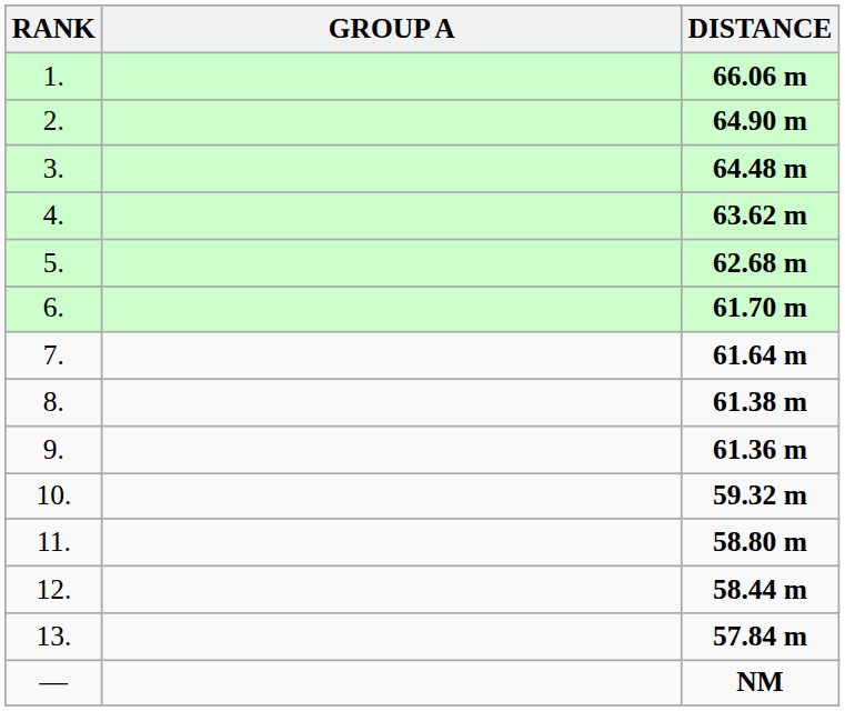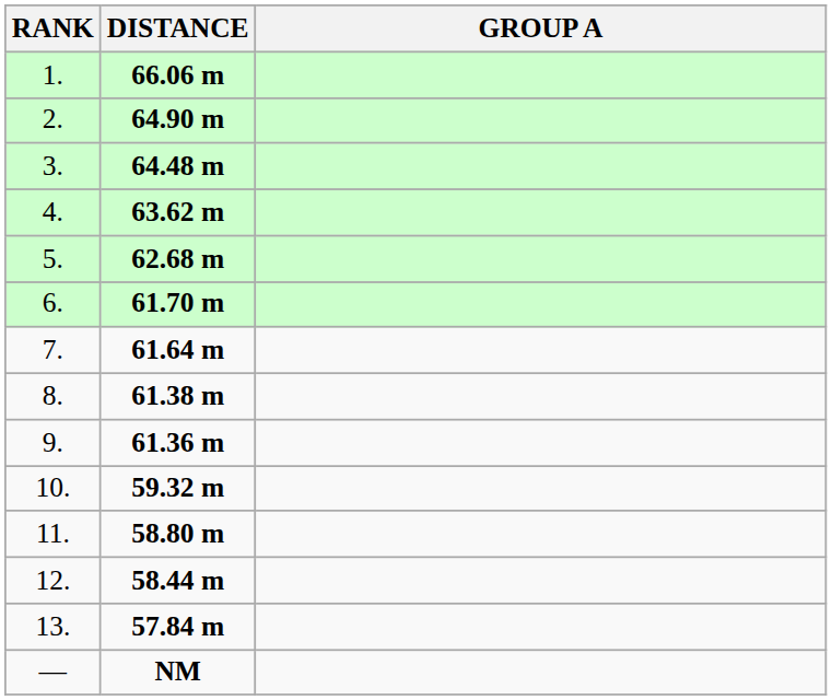 <table class="wikitable" style="border-collapse: collapse; font-size: 90%;">
 <tr>
 <th>RANK</th>
+<th style="width: 5em">DISTANCE</th>
 <th style="width: 20em">GROUP A</th>
-<th style="width: 5em">DISTANCE</th>
 </tr>
 <tr style="background:#ccffcc;">
 <td align="center">1.</td>
+<td align="center"><strong>66.06 m</strong></td>
 <td></td>
-<td align="center"><strong>66.06 m</strong></td>
 </tr>
 <tr style="background:#ccffcc;">
 <td align="center">2.</td>
+<td align="center"><strong>64.90 m</strong></td>
 <td></td>
-<td align="center"><strong>64.90 m</strong></td>
 </tr>
 <tr style="background:#ccffcc;">
 <td align="center">3.</td>
+<td align="center"><strong>64.48 m</strong></td>
 <td></td>
-<td align="center"><strong>64.48 m</strong></td>
 </tr>
 <tr style="background:#ccffcc;">
 <td align="center">4.</td>
+<td align="center"><strong>63.62 m</strong></td>
 <td></td>
-<td align="center"><strong>63.62 m</strong></td>
 </tr>
 <tr style="background:#ccffcc;">
 <td align="center">5.</td>
+<td align="center"><strong>62.68 m</strong></td>
 <td></td>
-<td align="center"><strong>62.68 m</strong></td>
 </tr>
 <tr style="background:#ccffcc;">
 <td align="center">6.</td>
+<td align="center"><strong>61.70 m</strong></td>
 <td></td>
-<td align="center"><strong>61.70 m</strong></td>
 </tr>
 <tr>
 <td align="center">7.</td>
+<td align="center"><strong>61.64 m</strong></td>
 <td></td>
-<td align="center"><strong>61.64 m</strong></td>
 </tr>
 <tr>
 <td align="center">8.</td>
+<td align="center"><strong>61.38 m</strong></td>
 <td></td>
-<td align="center"><strong>61.38 m</strong></td>
 </tr>
 <tr>
 <td align="center">9.</td>
+<td align="center"><strong>61.36 m</strong></td>
 <td></td>
-<td align="center"><strong>61.36 m</strong></td>
 </tr>
 <tr>
 <td align="center">10.</td>
+<td align="center"><strong>59.32 m</strong></td>
 <td></td>
-<td align="center"><strong>59.32 m</strong></td>
 </tr>
 <tr>
 <td align="center">11.</td>
+<td align="center"><strong>58.80 m</strong></td>
 <td></td>
-<td align="center"><strong>58.80 m</strong></td>
 </tr>
 <tr>
 <td align="center">12.</td>
+<td align="center"><strong>58.44 m</strong></td>
 <td></td>
-<td align="center"><strong>58.44 m</strong></td>
 </tr>
 <tr>
 <td align="center">13.</td>
+<td align="center"><strong>57.84 m</strong></td>
 <td></td>
-<td align="center"><strong>57.84 m</strong></td>
 </tr>
 <tr>
 <td align="center">—</td>
+<td align="center"><strong>NM</strong></td>
 <td></td>
-<td align="center"><strong>NM</strong></td>
 </tr>
 </table>
